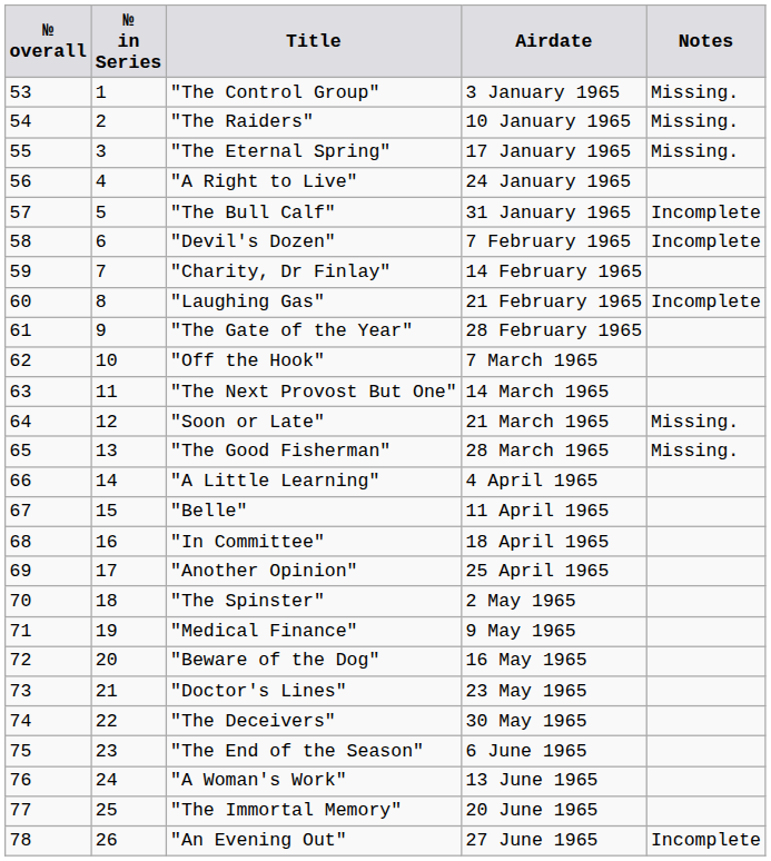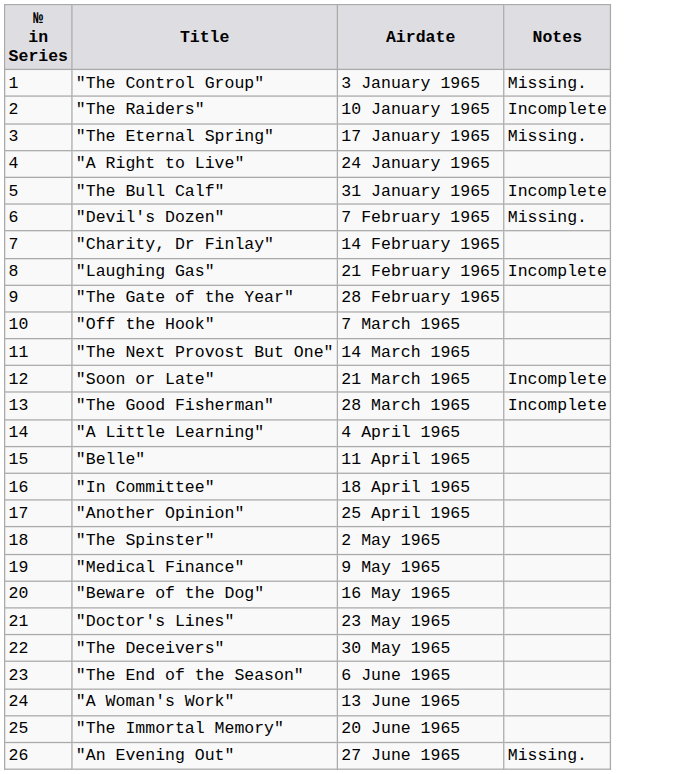 <table class="wikitable">
 <tr>
-<th style="background:#dedde2;">№<br>overall</th>
 <th style="background:#dedde2;">№<br>in<br>Series</th>
 <th style="background:#dedde2;">Title</th>
 <th style="background:#dedde2;">Airdate</th>
 <th style="background:#dedde2;">Notes</th>
 </tr>
 <tr>
-<td>53</td>
 <td>1</td>
 <td>"The Control Group"</td>
 <td>3 January 1965</td>
 <td>Missing.</td>
 </tr>
 <tr>
-<td>54</td>
 <td>2</td>
 <td>"The Raiders"</td>
 <td>10 January 1965</td>
-<td>Missing.</td>
+<td>Incomplete</td>
 </tr>
 <tr>
-<td>55</td>
 <td>3</td>
 <td>"The Eternal Spring"</td>
 <td>17 January 1965</td>
 <td>Missing.</td>
 </tr>
 <tr>
-<td>56</td>
 <td>4</td>
 <td>"A Right to Live"</td>
 <td>24 January 1965</td>
 <td></td>
 </tr>
 <tr>
-<td>57</td>
 <td>5</td>
 <td>"The Bull Calf"</td>
 <td>31 January 1965</td>
 <td>Incomplete</td>
 </tr>
 <tr>
-<td>58</td>
 <td>6</td>
 <td>"Devil's Dozen"</td>
 <td>7 February 1965</td>
-<td>Incomplete</td>
+<td>Missing.</td>
 </tr>
 <tr>
-<td>59</td>
 <td>7</td>
 <td>"Charity, Dr Finlay"</td>
 <td>14 February 1965</td>
 <td></td>
 </tr>
 <tr>
-<td>60</td>
 <td>8</td>
 <td>"Laughing Gas"</td>
 <td>21 February 1965</td>
 <td>Incomplete</td>
 </tr>
 <tr>
-<td>61</td>
 <td>9</td>
 <td>"The Gate of the Year"</td>
 <td>28 February 1965</td>
 <td></td>
 </tr>
 <tr>
-<td>62</td>
 <td>10</td>
 <td>"Off the Hook"</td>
 <td>7 March 1965</td>
 <td></td>
 </tr>
 <tr>
-<td>63</td>
 <td>11</td>
 <td>"The Next Provost But One"</td>
 <td>14 March 1965</td>
 <td></td>
 </tr>
 <tr>
-<td>64</td>
 <td>12</td>
 <td>"Soon or Late"</td>
 <td>21 March 1965</td>
-<td>Missing.</td>
+<td>Incomplete</td>
 </tr>
 <tr>
-<td>65</td>
 <td>13</td>
 <td>"The Good Fisherman"</td>
 <td>28 March 1965</td>
-<td>Missing.</td>
+<td>Incomplete</td>
 </tr>
 <tr>
-<td>66</td>
 <td>14</td>
 <td>"A Little Learning"</td>
 <td>4 April 1965</td>
 <td></td>
 </tr>
 <tr>
-<td>67</td>
 <td>15</td>
 <td>"Belle"</td>
 <td>11 April 1965</td>
 <td></td>
 </tr>
 <tr>
-<td>68</td>
 <td>16</td>
 <td>"In Committee"</td>
 <td>18 April 1965</td>
 <td></td>
 </tr>
 <tr>
-<td>69</td>
 <td>17</td>
 <td>"Another Opinion"</td>
 <td>25 April 1965</td>
 <td></td>
 </tr>
 <tr>
-<td>70</td>
 <td>18</td>
 <td>"The Spinster"</td>
 <td>2 May 1965</td>
 <td></td>
 </tr>
 <tr>
-<td>71</td>
 <td>19</td>
 <td>"Medical Finance"</td>
 <td>9 May 1965</td>
 <td></td>
 </tr>
 <tr>
-<td>72</td>
 <td>20</td>
 <td>"Beware of the Dog"</td>
 <td>16 May 1965</td>
 <td></td>
 </tr>
 <tr>
-<td>73</td>
 <td>21</td>
 <td>"Doctor's Lines"</td>
 <td>23 May 1965</td>
 <td></td>
 </tr>
 <tr>
-<td>74</td>
 <td>22</td>
 <td>"The Deceivers"</td>
 <td>30 May 1965</td>
 <td></td>
 </tr>
 <tr>
-<td>75</td>
 <td>23</td>
 <td>"The End of the Season"</td>
 <td>6 June 1965</td>
 <td></td>
 </tr>
 <tr>
-<td>76</td>
 <td>24</td>
 <td>"A Woman's Work"</td>
 <td>13 June 1965</td>
 <td></td>
 </tr>
 <tr>
-<td>77</td>
 <td>25</td>
 <td>"The Immortal Memory"</td>
 <td>20 June 1965</td>
 <td></td>
 </tr>
 <tr>
-<td>78</td>
 <td>26</td>
 <td>"An Evening Out"</td>
 <td>27 June 1965</td>
-<td>Incomplete</td>
+<td>Missing.</td>
 </tr>
 </table>
